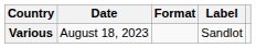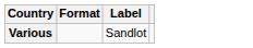 <table class="wikitable plainrowheaders">
 <tr>
 <th>Country</th>
-<th>Date</th>
 <th>Format</th>
 <th>Label</th>
 <th></th>
 </tr>
 <tr>
 <th scope="row">Various</th>
-<td>August 18, 2023</td>
 <td></td>
 <td>Sandlot</td>
 <td></td>
 </tr>
 </table>
